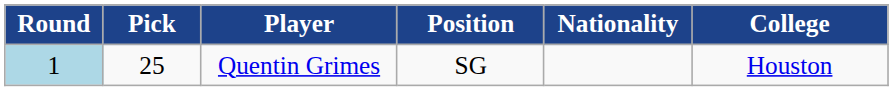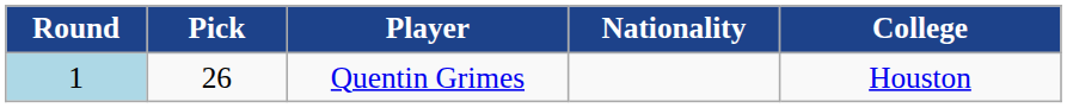 <table class="wikitable sortable sortable">
 <tr>
 <th style="background:#1d428a; color:white" width="10%">Round</th>
 <th style="background:#1d428a; color:white" width="10%">Pick</th>
 <th style="background:#1d428a; color:white" width="20%">Player</th>
-<th style="background:#1d428a; color:white" width="15%">Position</th>
 <th style="background:#1d428a; color:white" width="15%">Nationality</th>
 <th style="background:#1d428a; color:white" width="20%">College</th>
 </tr>
 <tr style="text-align: center">
 <td style="background: lightblue;">1</td>
-<td>25</td>
+<td>26</td>
 <td><a href='#'>Quentin Grimes</a></td>
-<td>SG</td>
 <td></td>
 <td><a href='#'>Houston</a></td>
 </tr>
 </table>
